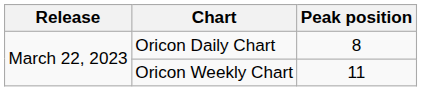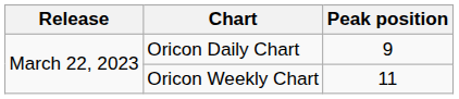 <table class="wikitable">
 <tr>
 <th>Release</th>
 <th>Chart</th>
 <th>Peak position</th>
 </tr>
 <tr>
 <td rowspan="3">March 22, 2023</td>
 <td>Oricon Daily Chart</td>
-<td align="center">8</td>
+<td align="center">9</td>
 </tr>
 <tr>
 <td>Oricon Weekly Chart</td>
 <td align="center">11</td>
 </tr>
 </table>
